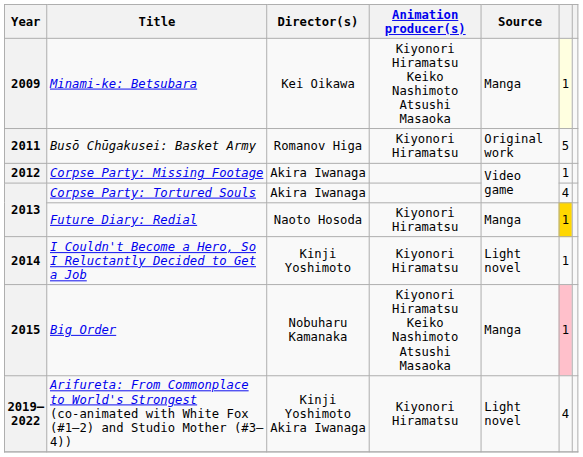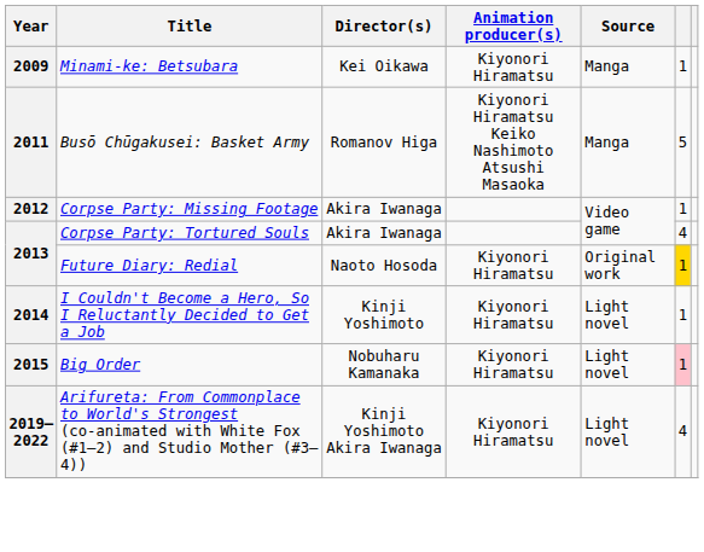 <table class="wikitable sortable plainrowheaders">
 <tr>
 <th scope="col" class="unsortable" width=10>Year</th>
 <th scope="col">Title</th>
 <th scope="col">Director(s)</th>
 <th scope="col"><a href='#'>Animation producer(s)</a></th>
 <th scope="col">Source</th>
 <th scope="col"></th>
 <th scope="col" class="unsortable"></th>
 </tr>
 <tr>
 <th scope="row">2009</th>
 <td><em><a href='#'>Minami-ke: Betsubara</a></em></td>
 <td style=text-align:center>Kei Oikawa</td>
-<td style=text-align:center>Kiyonori Hiramatsu<br>Keiko Nashimoto<br>Atsushi Masaoka</td>
+<td style=text-align:center>Kiyonori Hiramatsu</td>
 <td>Manga</td>
-<td style="background: lightyellow;">1</td>
+<td>1</td>
 <td></td>
 </tr>
 <tr>
 <th scope="row">2011</th>
 <td><em>Busō Chūgakusei: Basket Army</em></td>
 <td style=text-align:center>Romanov Higa</td>
-<td style=text-align:center>Kiyonori Hiramatsu</td>
-<td>Original work</td>
+<td style=text-align:center>Kiyonori Hiramatsu<br>Keiko Nashimoto<br>Atsushi Masaoka</td>
+<td>Manga</td>
 <td>5</td>
 <td></td>
 </tr>
 <tr>
 <th scope="row">2012</th>
 <td><em><a href='#'>Corpse Party: Missing Footage</a></em></td>
 <td style=text-align:center>Akira Iwanaga</td>
 <td></td>
 <td rowspan="2">Video game</td>
 <td>1</td>
 <td></td>
 </tr>
 <tr>
 <th scope="row" rowspan="2">2013</th>
 <td><em><a href='#'>Corpse Party: Tortured Souls</a></em></td>
 <td style=text-align:center>Akira Iwanaga</td>
 <td></td>
 <td>4</td>
 <td></td>
 </tr>
 <tr>
 <td><em><a href='#'>Future Diary: Redial</a></em></td>
 <td style=text-align:center>Naoto Hosoda</td>
 <td style=text-align:center>Kiyonori Hiramatsu</td>
-<td>Manga</td>
+<td>Original work</td>
 <td style="background: gold;">1</td>
 <td></td>
 </tr>
 <tr>
 <th scope="row">2014</th>
 <td><em><a href='#'>I Couldn't Become a Hero, So I Reluctantly Decided to Get a Job</a></em></td>
 <td style=text-align:center>Kinji Yoshimoto</td>
 <td style=text-align:center>Kiyonori Hiramatsu</td>
 <td>Light novel</td>
 <td>1</td>
 <td></td>
 </tr>
 <tr>
 <th scope="row">2015</th>
 <td><em><a href='#'>Big Order</a></em></td>
 <td style=text-align:center>Nobuharu Kamanaka</td>
-<td style=text-align:center>Kiyonori Hiramatsu<br>Keiko Nashimoto<br>Atsushi Masaoka</td>
-<td>Manga</td>
+<td style=text-align:center>Kiyonori Hiramatsu</td>
+<td>Light novel</td>
 <td style="background: pink;">1</td>
 <td></td>
 </tr>
 <tr>
 <th scope="row">2019–2022</th>
 <td><em><a href='#'>Arifureta: From Commonplace to World's Strongest</a></em><br>(co-animated with White Fox (#1–2) and Studio Mother (#3–4))</td>
 <td style=text-align:center>Kinji Yoshimoto <br> Akira Iwanaga </td>
 <td style=text-align:center>Kiyonori Hiramatsu</td>
 <td>Light novel</td>
 <td>4</td>
 <td></td>
 </tr>
 <tr>
 </tr>
 </table>
